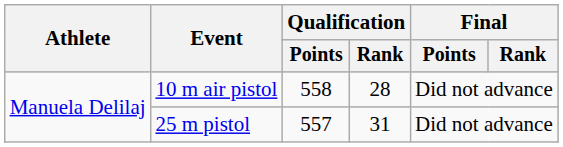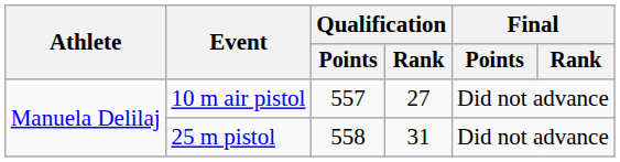 <table class="wikitable" style="text-align:center; font-size:90%">
 <tr>
 <th rowspan=2>Athlete</th>
 <th rowspan=2>Event</th>
 <th colspan=2>Qualification</th>
 <th colspan=2>Final</th>
 </tr>
 <tr style="font-size:95%">
 <th>Points</th>
 <th>Rank</th>
 <th>Points</th>
 <th>Rank</th>
 </tr>
 <tr>
 <td align=left rowspan=2><a href='#'>Manuela Delilaj</a></td>
 <td align=left><a href='#'>10 m air pistol</a></td>
-<td>558</td>
-<td>28</td>
+<td>557</td>
+<td>27</td>
 <td colspan=2 {{n/a>Did not advance</td>
 </tr>
 <tr>
 <td align=left><a href='#'>25 m pistol</a></td>
-<td>557</td>
+<td>558</td>
 <td>31</td>
 <td colspan=2 {{n/a>Did not advance</td>
 </tr>
 </table>
